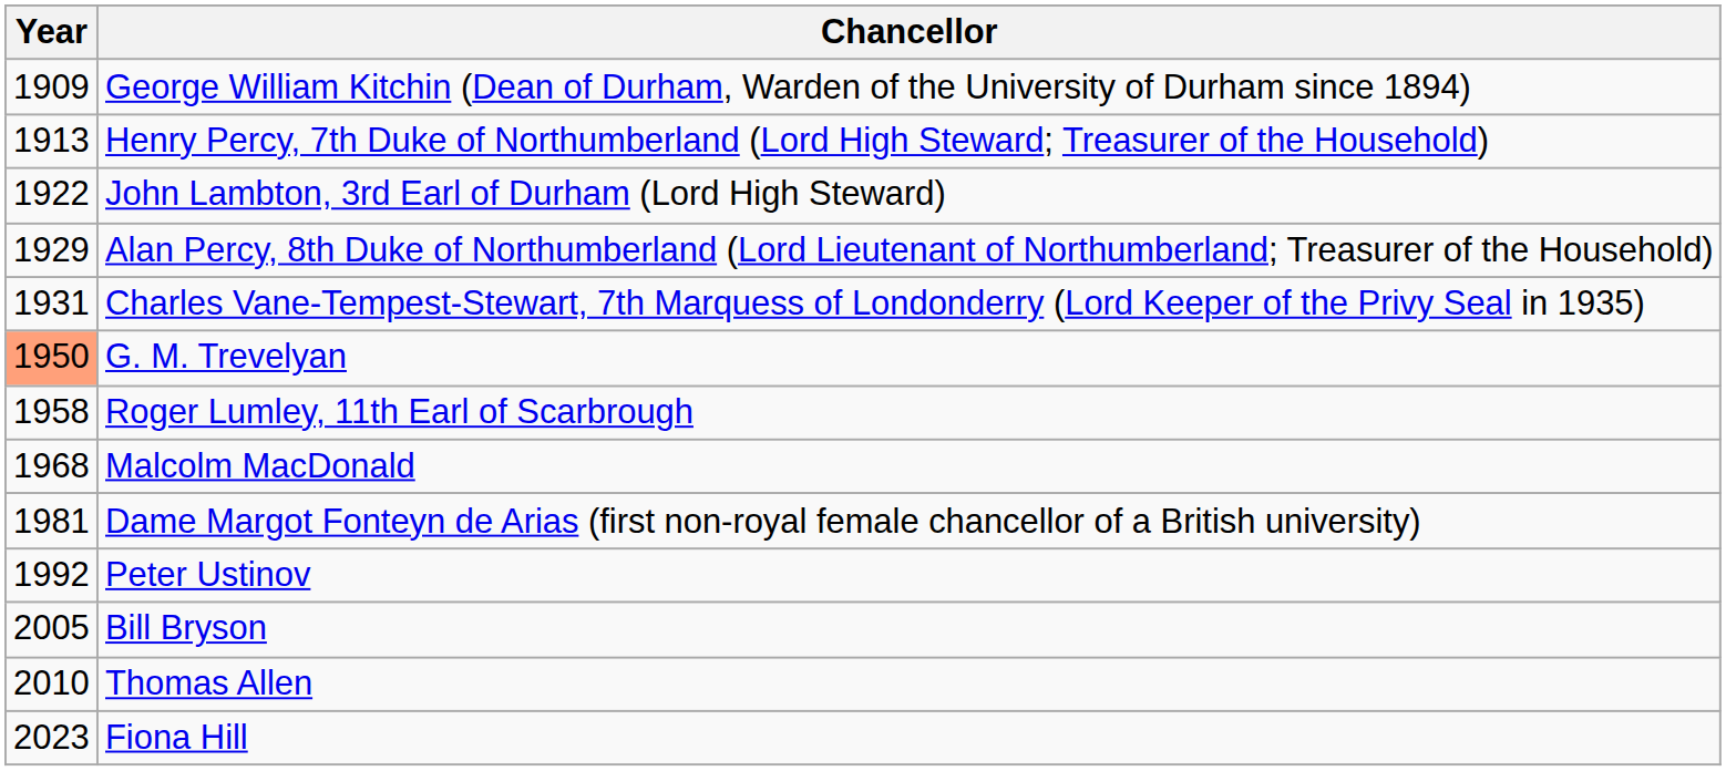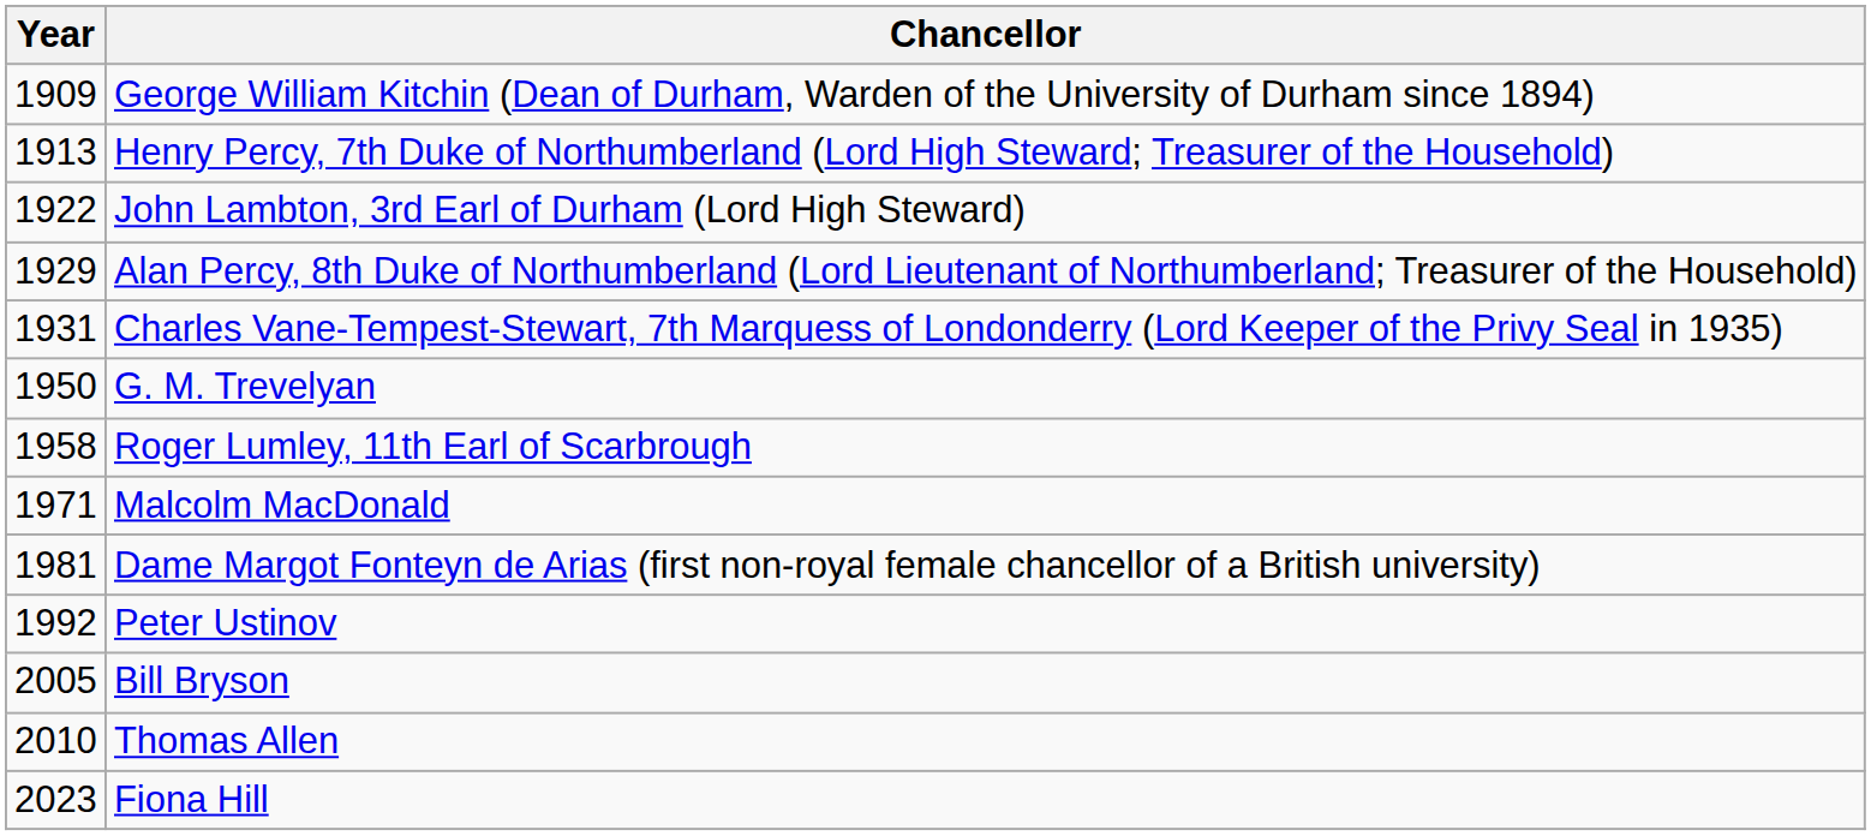 <table class="wikitable sortable">
 <tr>
 <th>Year</th>
 <th>Chancellor</th>
 </tr>
 <tr>
 <td>1909</td>
 <td><a href='#'>George William Kitchin</a> (<a href='#'>Dean of Durham</a>, Warden of the University of Durham since 1894)</td>
 </tr>
 <tr>
 <td>1913</td>
 <td><a href='#'>Henry Percy, 7th Duke of Northumberland</a> (<a href='#'>Lord High Steward</a>; <a href='#'>Treasurer of the Household</a>)</td>
 </tr>
 <tr>
 <td>1922</td>
 <td><a href='#'>John Lambton, 3rd Earl of Durham</a> (Lord High Steward)</td>
 </tr>
 <tr>
 <td>1929</td>
 <td><a href='#'>Alan Percy, 8th Duke of Northumberland</a> (<a href='#'>Lord Lieutenant of Northumberland</a>; Treasurer of the Household)</td>
 </tr>
 <tr>
 <td>1931</td>
 <td><a href='#'>Charles Vane-Tempest-Stewart, 7th Marquess of Londonderry</a> (<a href='#'>Lord Keeper of the Privy Seal</a> in 1935)</td>
 </tr>
 <tr>
-<td style="background: lightsalmon;">1950</td>
+<td>1950</td>
 <td><a href='#'>G. M. Trevelyan</a></td>
 </tr>
 <tr>
 <td>1958</td>
 <td><a href='#'>Roger Lumley, 11th Earl of Scarbrough</a></td>
 </tr>
 <tr>
-<td>1968</td>
+<td>1971</td>
 <td><a href='#'>Malcolm MacDonald</a></td>
 </tr>
 <tr>
 <td>1981</td>
 <td><a href='#'>Dame Margot Fonteyn de Arias</a> (first non-royal female chancellor of a British university)</td>
 </tr>
 <tr>
 <td>1992</td>
 <td><a href='#'>Peter Ustinov</a></td>
 </tr>
 <tr>
 <td>2005</td>
 <td><a href='#'>Bill Bryson</a></td>
 </tr>
 <tr>
 <td>2010</td>
 <td><a href='#'>Thomas Allen</a></td>
 </tr>
 <tr>
 <td>2023</td>
 <td><a href='#'>Fiona Hill</a></td>
 </tr>
 </table>
